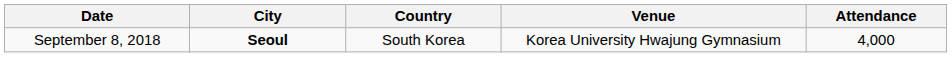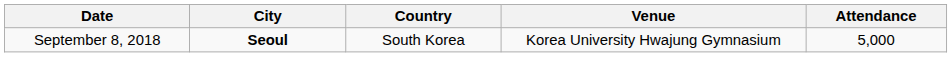 <table class="wikitable" style="text-align:center;">
 <tr>
 <th scope="col" style="width:12em">Date</th>
 <th scope="col" style="width:10em">City</th>
 <th scope="col" style="width:10em">Country</th>
 <th scope="col" style="width:20em">Venue</th>
 <th scope="col" style="width:9em">Attendance</th>
 </tr>
 <tr>
 <td>September 8, 2018</td>
 <td><strong>Seoul</strong></td>
 <td>South Korea</td>
 <td>Korea University Hwajung Gymnasium</td>
-<td>4,000</td>
+<td>5,000</td>
 </tr>
 </table>
